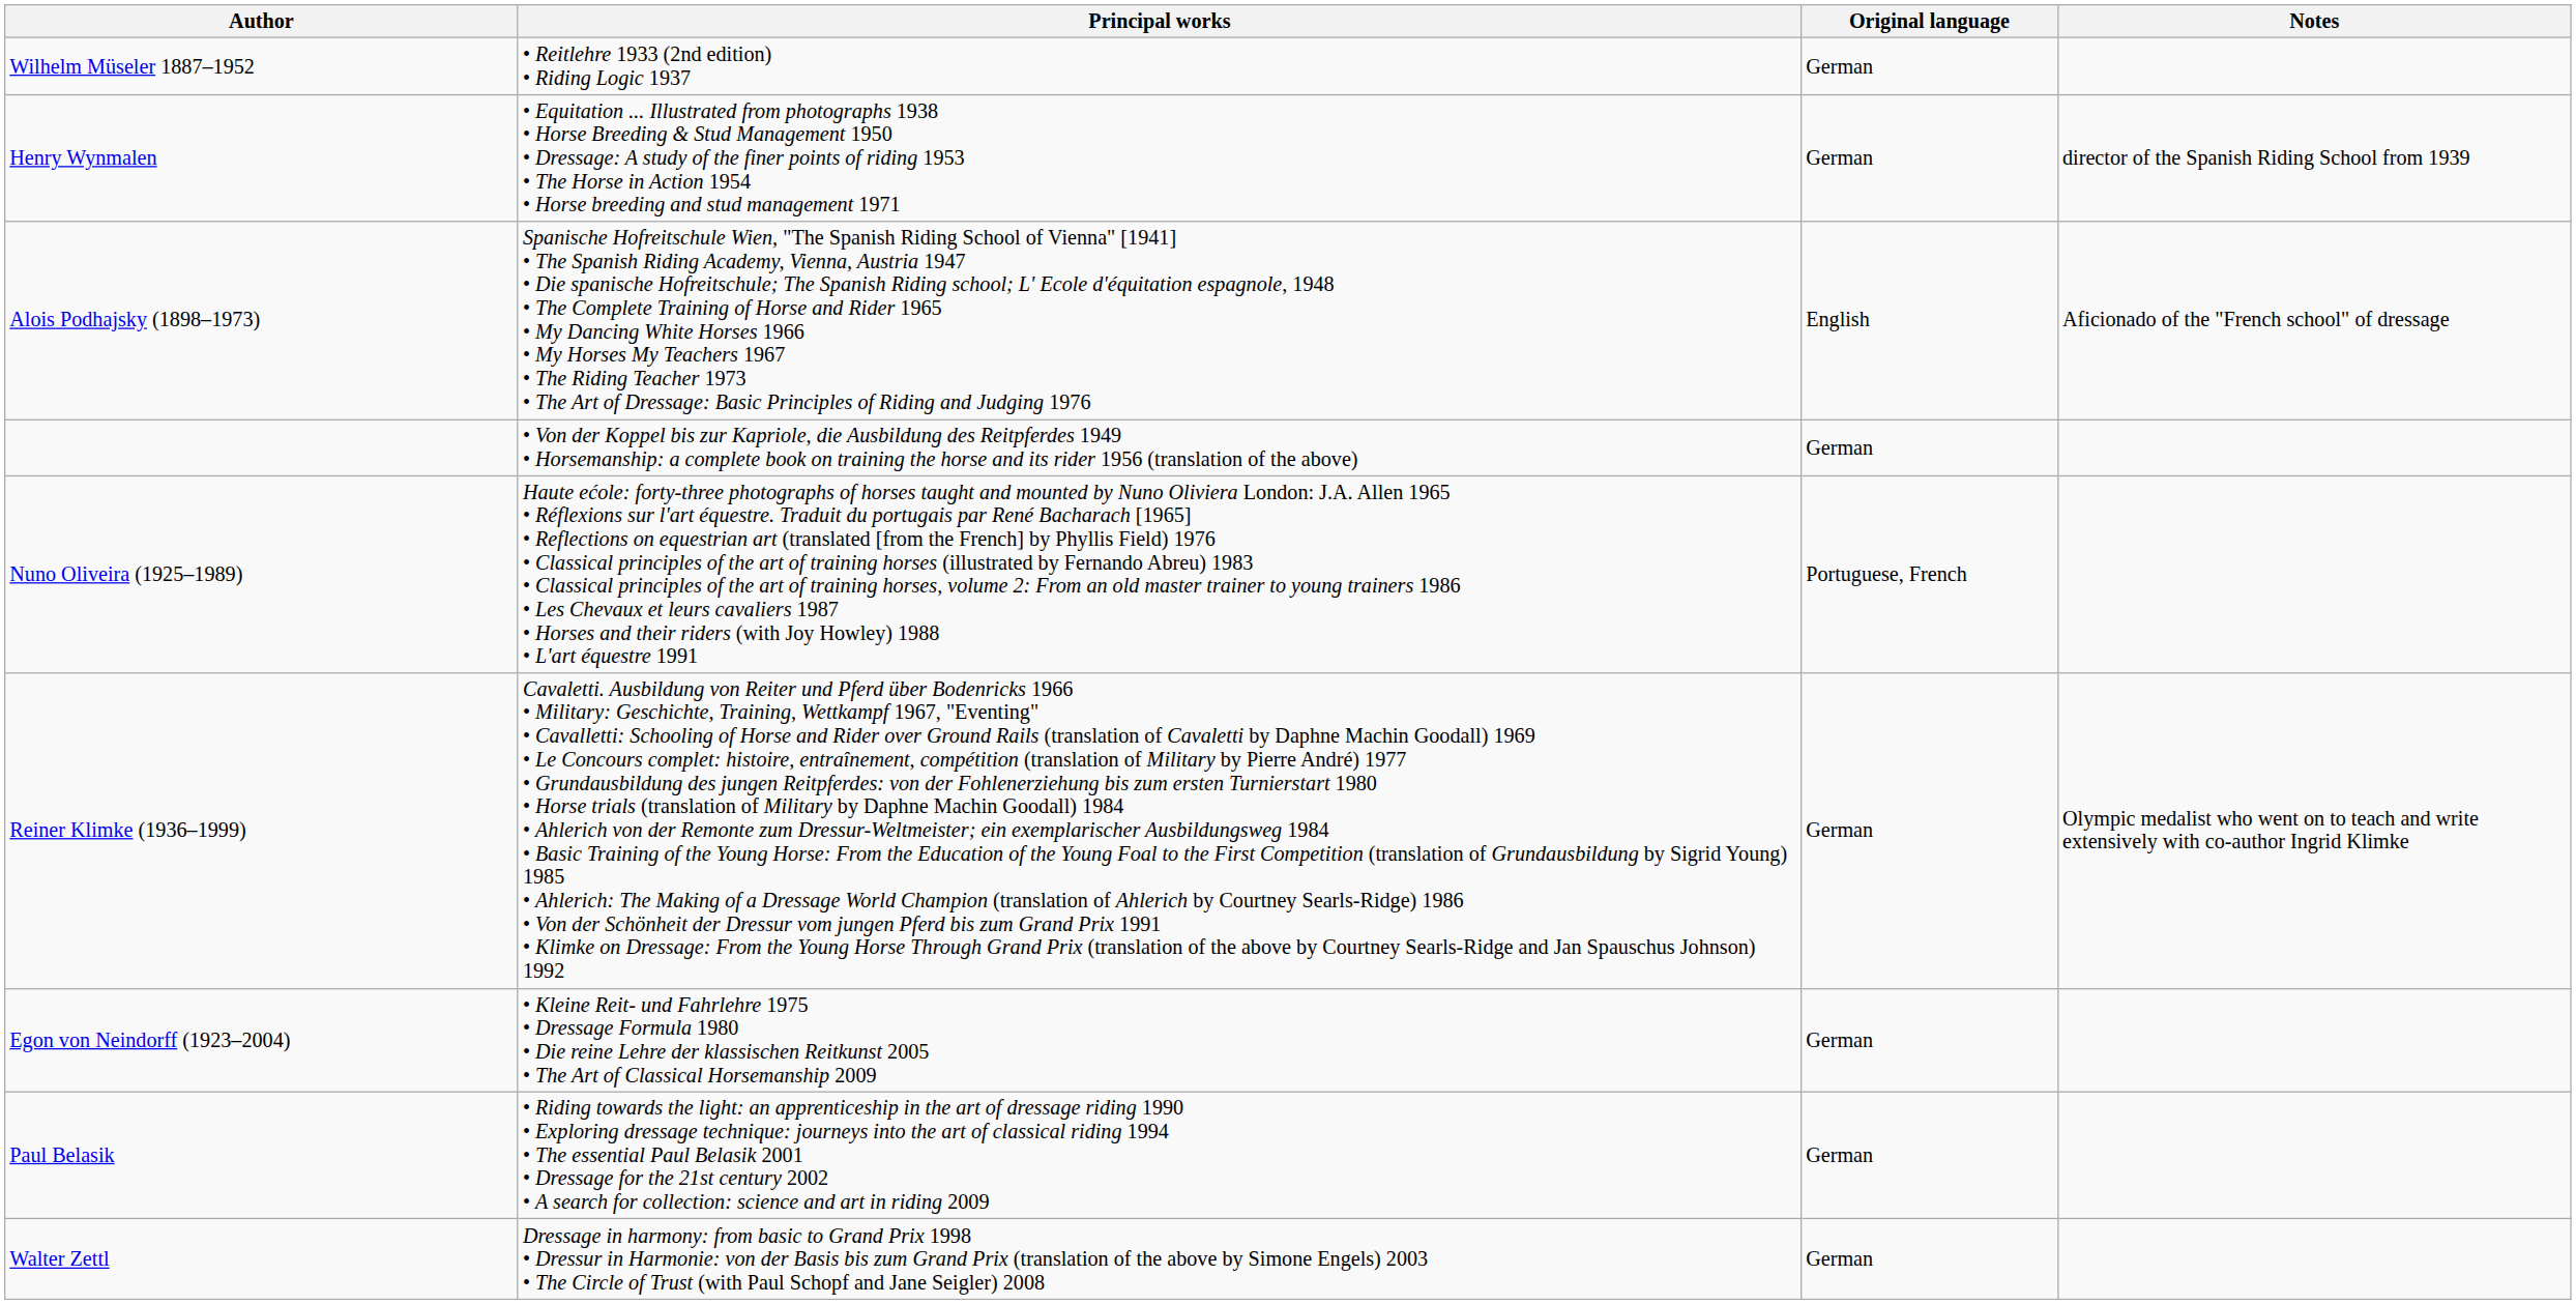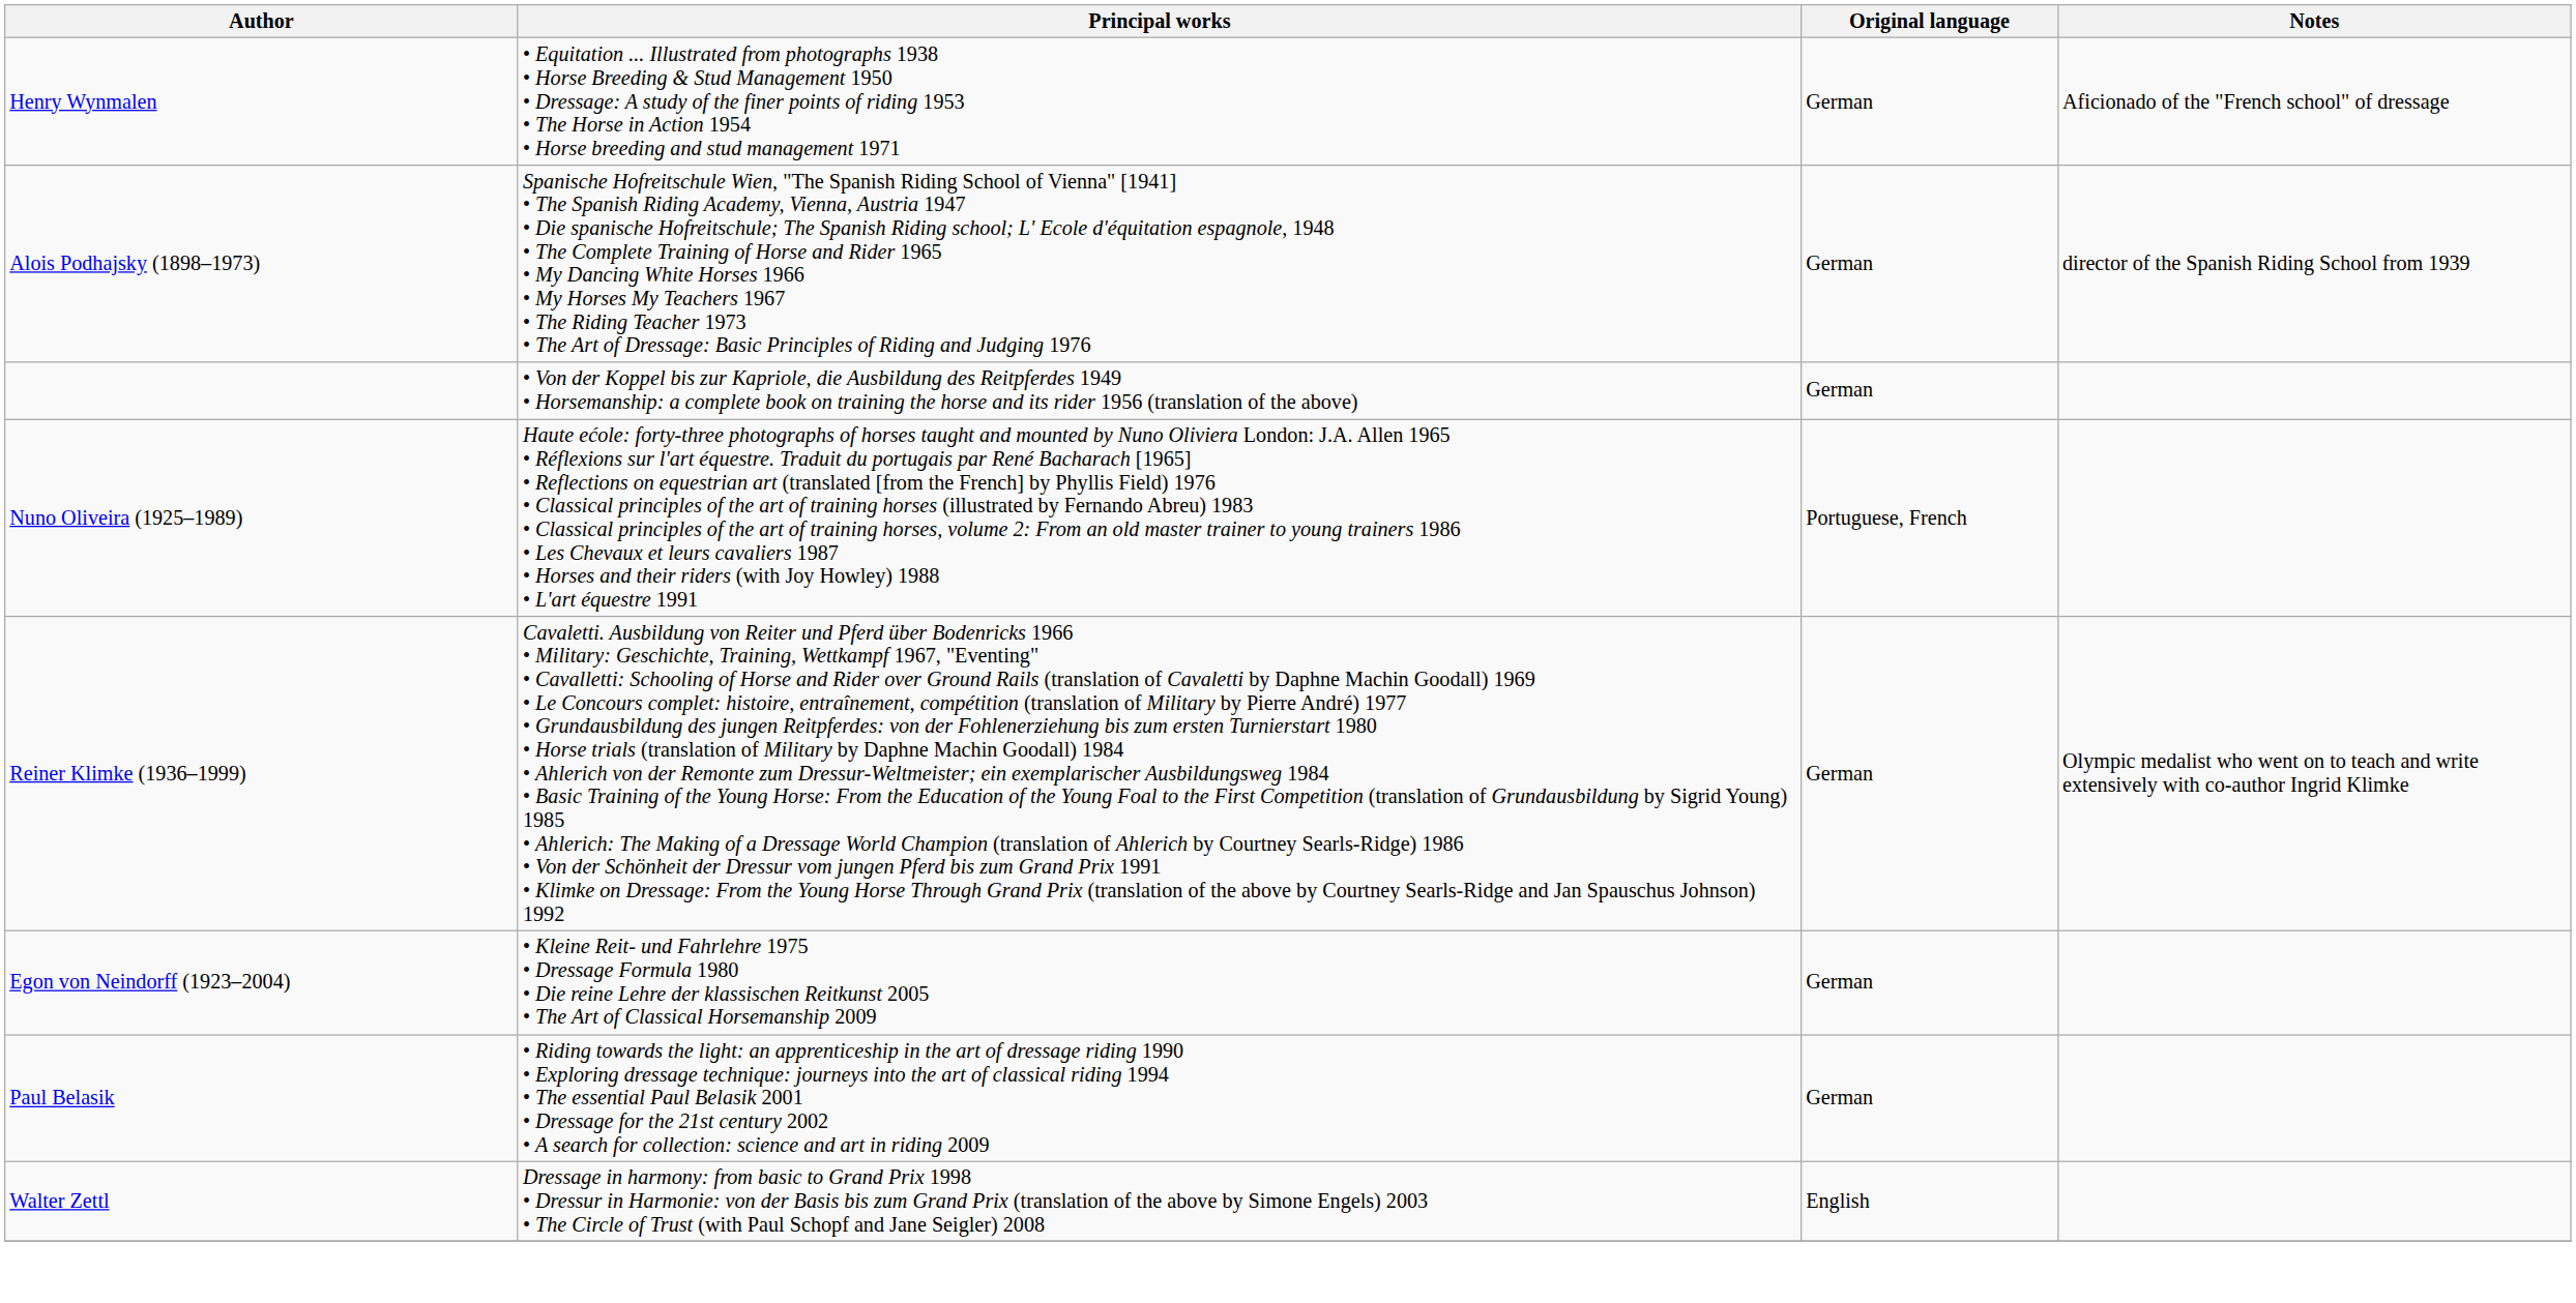 <table class="wikitable sortable">
 <tr>
 <th style="width: 20%">Author</th>
 <th class="unsortable" style="width: 50%">Principal works</th>
 <th style="width: 10%">Original language</th>
 <th class="unsortable" style="width: 20%">Notes</th>
 </tr>
 <tr>
-<td><a href='#'>Wilhelm Müseler</a> 1887–1952</td>
-<td>• <em>Reitlehre</em> 1933 (2nd edition)<br>• <em>Riding Logic</em> 1937</td>
-<td>German</td>
-<td></td>
-</tr>
-<tr>
 <td><a href='#'>Henry Wynmalen</a></td>
 <td>• <em>Equitation ... Illustrated from photographs</em> 1938<br>• <em>Horse Breeding & Stud Management</em> 1950<br>• <em>Dressage: A study of the finer points of riding</em> 1953<br>• <em>The Horse in Action</em> 1954<br>• <em>Horse breeding and stud management</em> 1971</td>
 <td>German</td>
-<td>director of the Spanish Riding School from 1939</td>
+<td>Aficionado of the "French school" of dressage</td>
 </tr>
 <tr>
 <td><a href='#'>Alois Podhajsky</a> (1898–1973)</td>
 <td><em>Spanische Hofreitschule Wien</em>, "The Spanish Riding School of Vienna" [1941]<br>• <em>The Spanish Riding Academy, Vienna, Austria</em> 1947<br>• <em>Die spanische Hofreitschule; The Spanish Riding school; L' Ecole d'équitation espagnole</em>, 1948<br>• <em>The Complete Training of Horse and Rider</em> 1965<br>• <em>My Dancing White Horses</em> 1966<br>• <em>My Horses My Teachers</em> 1967<br>• <em>The Riding Teacher</em> 1973<br>• <em>The Art of Dressage: Basic Principles of Riding and Judging</em> 1976</td>
-<td>English</td>
-<td>Aficionado of the "French school" of dressage</td>
+<td>German</td>
+<td>director of the Spanish Riding School from 1939</td>
 </tr>
 <tr>
 <td></td>
 <td>• <em>Von der Koppel bis zur Kapriole, die Ausbildung des Reitpferdes</em> 1949<br>• <em>Horsemanship: a complete book on training the horse and its rider</em> 1956 (translation of the above)<br></td>
 <td>German</td>
 <td></td>
 </tr>
 <tr>
 <td><a href='#'>Nuno Oliveira</a> (1925–1989)</td>
 <td><em>Haute ećole: forty-three photographs of horses taught and mounted by Nuno Oliviera</em> London: J.A. Allen 1965<br>• <em>Réflexions sur l'art équestre. Traduit du portugais par René Bacharach</em> [1965]<br>• <em>Reflections on equestrian art</em> (translated [from the French] by Phyllis Field) 1976<br>• <em>Classical principles of the art of training horses</em> (illustrated by Fernando Abreu) 1983<br>• <em>Classical principles of the art of training horses, volume 2: From an old master trainer to young trainers</em> 1986<br>• <em>Les Chevaux et leurs cavaliers</em> 1987<br>• <em>Horses and their riders</em> (with Joy Howley) 1988<br>• <em>L'art équestre</em> 1991</td>
 <td>Portuguese, French</td>
 <td></td>
 </tr>
 <tr>
 <td><a href='#'>Reiner Klimke</a> (1936–1999)</td>
 <td><em>Cavaletti. Ausbildung von Reiter und Pferd über Bodenricks</em> 1966<br>• <em>Military: Geschichte, Training, Wettkampf</em> 1967, "Eventing"<br>• <em>Cavalletti: Schooling of Horse and Rider over Ground Rails</em> (translation of <em>Cavaletti</em> by Daphne Machin Goodall) 1969<br>• <em>Le Concours complet: histoire, entraînement, compétition</em> (translation of <em>Military</em> by Pierre André) 1977<br>• <em>Grundausbildung des jungen Reitpferdes: von der Fohlenerziehung bis zum ersten Turnierstart</em> 1980<br>• <em>Horse trials</em> (translation of <em>Military</em> by Daphne Machin Goodall) 1984<br>• <em>Ahlerich von der Remonte zum Dressur-Weltmeister; ein exemplarischer Ausbildungsweg</em> 1984<br>• <em>Basic Training of the Young Horse: From the Education of the Young Foal to the First Competition</em> (translation of <em>Grundausbildung</em> by Sigrid Young) 1985<br>• <em>Ahlerich: The Making of a Dressage World Champion</em> (translation of <em>Ahlerich</em> by Courtney Searls-Ridge) 1986<br>• <em>Von der Schönheit der Dressur vom jungen Pferd bis zum Grand Prix</em> 1991<br>• <em>Klimke on Dressage: From the Young Horse Through Grand Prix</em> (translation of the above by Courtney Searls-Ridge and Jan Spauschus Johnson) 1992</td>
 <td>German</td>
 <td>Olympic medalist who went on to teach and write extensively with co-author Ingrid Klimke</td>
 </tr>
 <tr>
 <td><a href='#'>Egon von Neindorff</a> (1923–2004)</td>
 <td>• <em>Kleine Reit- und Fahrlehre</em> 1975<br>• <em>Dressage Formula</em> 1980<br>• <em>Die reine Lehre der klassischen Reitkunst</em> 2005<br>• <em>The Art of Classical Horsemanship</em> 2009</td>
 <td>German</td>
 <td></td>
 </tr>
 <tr>
 <td><a href='#'>Paul Belasik</a></td>
 <td>• <em>Riding towards the light: an apprenticeship in the art of dressage riding</em> 1990<br>• <em>Exploring dressage technique: journeys into the art of classical riding</em> 1994<br>• <em>The essential Paul Belasik</em> 2001<br>• <em>Dressage for the 21st century</em> 2002<br>• <em>A search for collection: science and art in riding</em> 2009</td>
 <td>German</td>
 <td></td>
 </tr>
 <tr>
 <td><a href='#'>Walter Zettl</a></td>
 <td><em>Dressage in harmony: from basic to Grand Prix</em> 1998<br>• <em>Dressur in Harmonie: von der Basis bis zum Grand Prix</em> (translation of the above by Simone Engels) 2003<br>• <em>The Circle of Trust</em> (with Paul Schopf and Jane Seigler) 2008</td>
-<td>German</td>
+<td>English</td>
 <td></td>
 </tr>
 <tr>
 </tr>
 </table>
